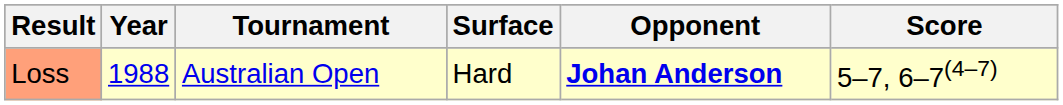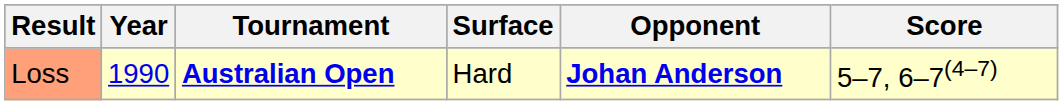 <table class="sortable wikitable">
 <tr>
 <th style="width:40px;">Result</th>
 <th style="width:30px;">Year</th>
 <th style="width:150px;">Tournament</th>
 <th style="width:50px;">Surface</th>
 <th style="width:150px;">Opponent</th>
 <th style="width:125px;" class="unsortable">Score</th>
 </tr>
 <tr style="background:#ffffcc;">
 <td style="background:#ffa07a;">Loss</td>
-<td><a href='#'>1988</a></td>
-<td><a href='#'>Australian Open</a></td>
+<td><a href='#'>1990</a></td>
+<td><strong><a href='#'>Australian Open</a></strong></td>
 <td>Hard</td>
 <td><strong> <a href='#'>Johan Anderson</a></strong></td>
 <td>5–7, 6–7<sup>(4–7)</sup></td>
 </tr>
 </table>
